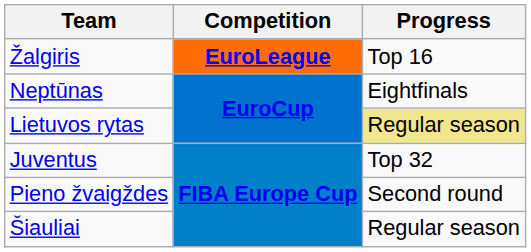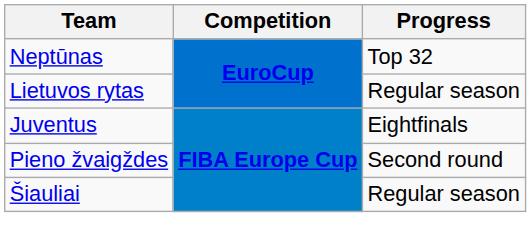 <table class="wikitable sortable">
 <tr>
 <th>Team</th>
 <th>Competition</th>
 <th>Progress</th>
 </tr>
 <tr>
-<td><a href='#'>Žalgiris</a></td>
-<td style="background:#ff6d09;color:#ffffff;text-align:center"><strong><a href='#'><span>EuroLeague</span></a></strong></td>
-<td>Top 16</td>
-</tr>
-<tr>
 <td><a href='#'>Neptūnas</a></td>
 <td rowspan="2" style="background-color:#0072CE;color:white;text-align:center"><strong><a href='#'><span>EuroCup</span></a></strong></td>
-<td>Eightfinals</td>
+<td>Top 32</td>
 </tr>
 <tr>
 <td><a href='#'>Lietuvos rytas</a></td>
-<td style="background: khaki;">Regular season</td>
+<td>Regular season</td>
 </tr>
 <tr>
 <td><a href='#'>Juventus</a></td>
 <td rowspan="3" style="background-color:#0080C8;color:white;text-align:center"><strong><a href='#'><span>FIBA Europe Cup</span></a></strong></td>
-<td>Top 32</td>
+<td>Eightfinals</td>
 </tr>
 <tr>
 <td><a href='#'>Pieno žvaigždes</a></td>
 <td>Second round</td>
 </tr>
 <tr>
 <td><a href='#'>Šiauliai</a></td>
 <td>Regular season</td>
 </tr>
 </table>
